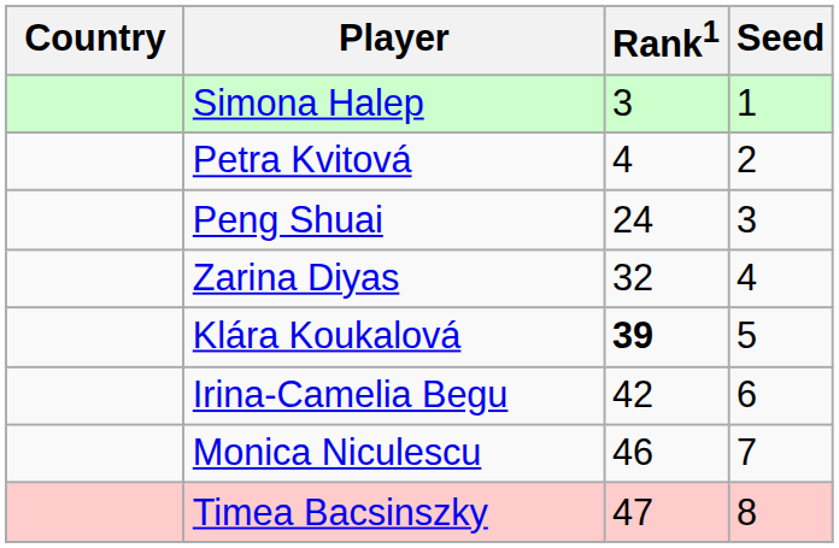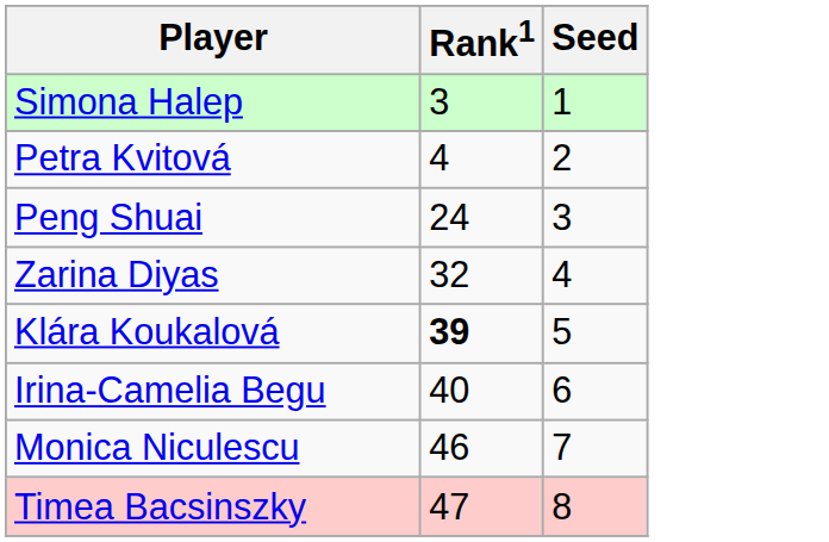 <table class="sortable wikitable">
 <tr>
-<th style="width:70px;">Country</th>
 <th style="width:175px;">Player</th>
 <th>Rank<sup>1</sup></th>
 <th>Seed</th>
 </tr>
 <tr style="background:#cfc;">
-<td></td>
 <td><a href='#'>Simona Halep</a></td>
 <td>3</td>
 <td>1</td>
 </tr>
 <tr>
-<td></td>
 <td><a href='#'>Petra Kvitová</a></td>
 <td>4</td>
 <td>2</td>
 </tr>
 <tr>
-<td></td>
 <td><a href='#'>Peng Shuai</a></td>
 <td>24</td>
 <td>3</td>
 </tr>
 <tr>
-<td></td>
 <td><a href='#'>Zarina Diyas</a></td>
 <td>32</td>
 <td>4</td>
 </tr>
 <tr>
-<td></td>
 <td><a href='#'>Klára Koukalová</a></td>
 <td><strong>39</strong></td>
 <td>5</td>
 </tr>
 <tr>
-<td></td>
 <td><a href='#'>Irina-Camelia Begu</a></td>
-<td>42</td>
+<td>40</td>
 <td>6</td>
 </tr>
 <tr>
-<td></td>
 <td><a href='#'>Monica Niculescu</a></td>
 <td>46</td>
 <td>7</td>
 </tr>
 <tr style="background:#fcc;">
-<td></td>
 <td><a href='#'>Timea Bacsinszky</a></td>
 <td>47</td>
 <td>8</td>
 </tr>
 </table>
